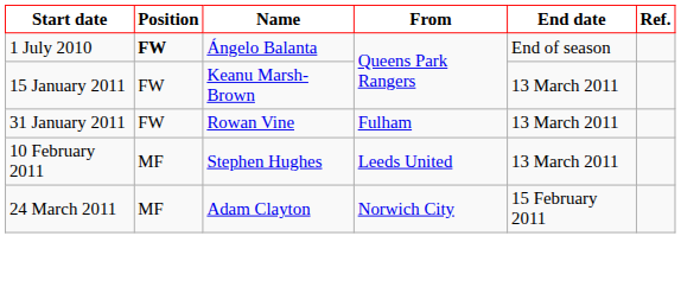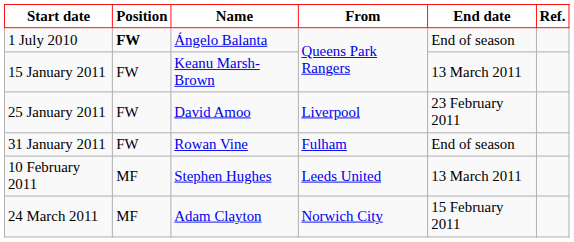 <table class="wikitable">
 <tr>
 <th style="background:#FFFFFF; color:black; border:1px solid red;">Start date</th>
 <th style="background:#FFFFFF; color:black; border:1px solid red;">Position</th>
 <th style="background:#FFFFFF; color:black; border:1px solid red;">Name</th>
 <th style="background:#FFFFFF; color:black; border:1px solid red;">From</th>
 <th style="background:#FFFFFF; color:black; border:1px solid red;">End date</th>
 <th style="background:#FFFFFF; color:black; border:1px solid red;">Ref.</th>
 </tr>
 <tr>
 <td>1 July 2010</td>
 <td><strong>FW</strong></td>
 <td> <a href='#'>Ángelo Balanta</a></td>
 <td rowspan="2"><a href='#'>Queens Park Rangers</a></td>
 <td>End of season</td>
 <td></td>
 </tr>
 <tr>
 <td>15 January 2011</td>
 <td>FW</td>
 <td> <a href='#'>Keanu Marsh-Brown</a></td>
 <td>13 March 2011</td>
 <td></td>
 </tr>
 <tr>
+<td>25 January 2011</td>
+<td>FW</td>
+<td> <a href='#'>David Amoo</a></td>
+<td><a href='#'>Liverpool</a></td>
+<td>23 February 2011</td>
+<td></td>
+</tr>
+<tr>
 <td>31 January 2011</td>
 <td>FW</td>
 <td> <a href='#'>Rowan Vine</a></td>
 <td><a href='#'>Fulham</a></td>
-<td>13 March 2011</td>
+<td>End of season</td>
 <td></td>
 </tr>
 <tr>
 <td>10 February 2011</td>
 <td>MF</td>
 <td> <a href='#'>Stephen Hughes</a></td>
 <td><a href='#'>Leeds United</a></td>
 <td>13 March 2011</td>
 <td></td>
 </tr>
 <tr>
 <td>24 March 2011</td>
 <td>MF</td>
 <td> <a href='#'>Adam Clayton</a></td>
 <td><a href='#'>Norwich City</a></td>
 <td>15 February 2011</td>
 <td></td>
 </tr>
 </table>
